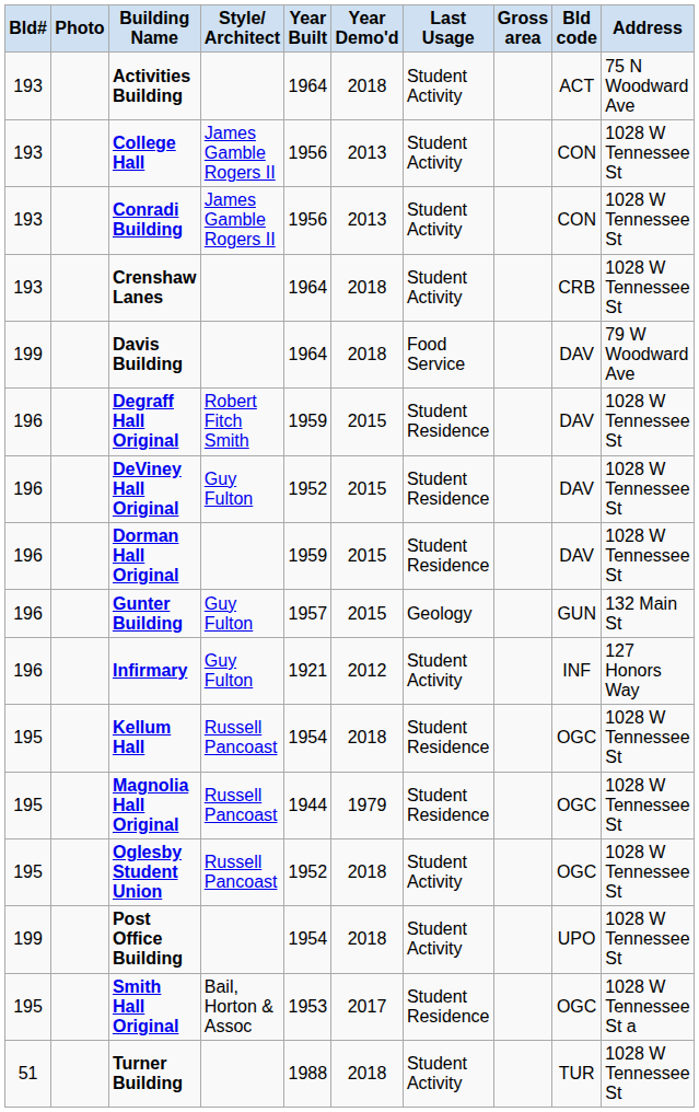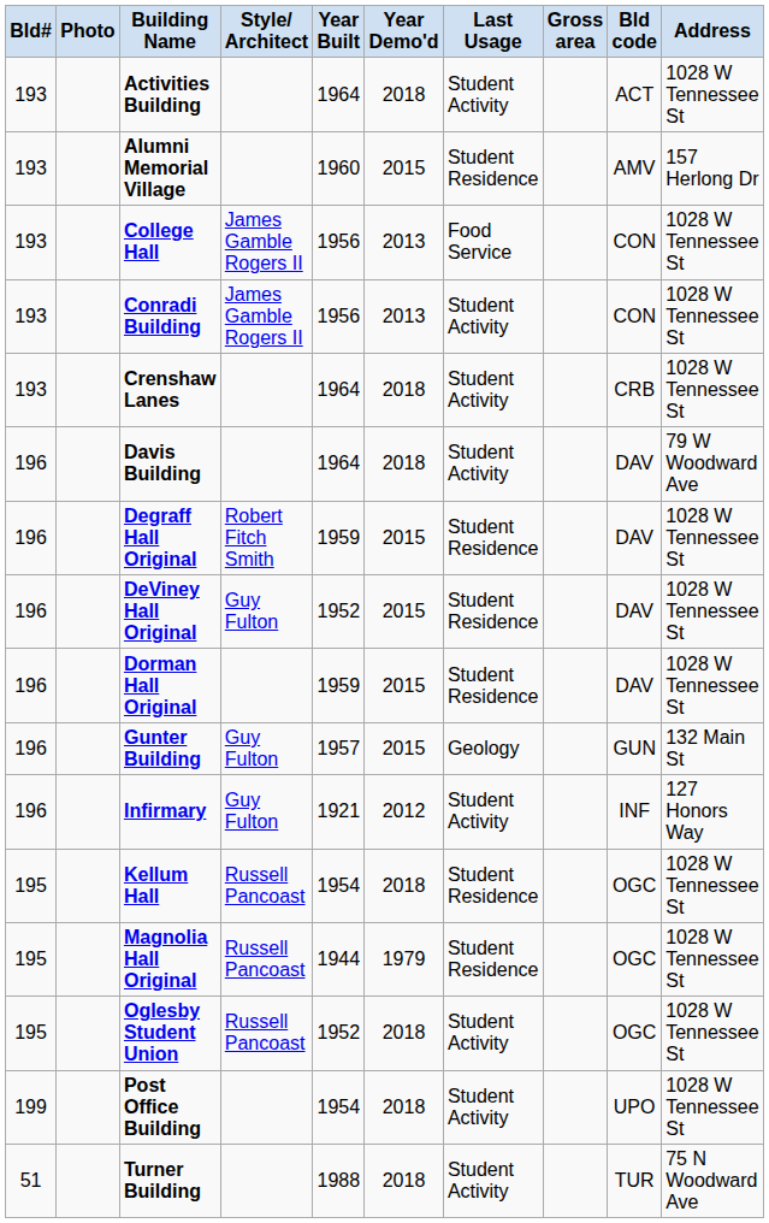 <table class="wikitable sortable">
 <tr>
 <th scope="col" style="background-color:#cee0f2;">Bld#</th>
 <th scope="col" style="background-color:#cee0f2;" class="unsortable">Photo</th>
 <th scope="col" style="background-color:#cee0f2;">Building Name</th>
 <th scope="col" style="background-color:#cee0f2;">Style/<br>Architect</th>
 <th scope="col" style="background-color:#cee0f2;">Year<br>Built</th>
 <th scope="col" style="background-color:#cee0f2;">Year<br>Demo'd</th>
 <th scope="col" style="background-color:#cee0f2;">Last Usage</th>
 <th scope="col" style="background-color:#cee0f2;">Gross<br>area</th>
 <th scope="col" style="background-color:#cee0f2;">Bld<br>code</th>
 <th scope="col" style="background-color:#cee0f2;">Address</th>
 </tr>
 <tr id="A">
 <td align=center>193</td>
 <td></td>
 <td><strong>Activities Building</strong></td>
 <td></td>
 <td align=center>1964</td>
 <td align=center>2018</td>
 <td>Student Activity</td>
 <td></td>
 <td align=center>ACT</td>
-<td>75 N Woodward Ave</td>
+<td>1028 W Tennessee St</td>
+</tr>
+<tr>
+<td align=center>193</td>
+<td></td>
+<td><strong>Alumni Memorial Village</strong></td>
+<td></td>
+<td align=center>1960</td>
+<td align=center>2015</td>
+<td>Student Residence</td>
+<td></td>
+<td align=center>AMV</td>
+<td>157 Herlong Dr</td>
 </tr>
 <tr id="C">
 <td align=center>193</td>
 <td></td>
 <td><a href='#'><strong>College Hall</strong></a></td>
 <td><a href='#'>James Gamble Rogers II</a></td>
 <td align=center>1956</td>
 <td align=center>2013</td>
-<td>Student Activity</td>
+<td>Food Service</td>
 <td></td>
 <td align=center>CON</td>
 <td>1028 W Tennessee St</td>
 </tr>
 <tr>
 <td align=center>193</td>
 <td></td>
 <td><a href='#'><strong>Conradi Building</strong></a></td>
 <td><a href='#'>James Gamble Rogers II</a></td>
 <td align=center>1956</td>
 <td align=center>2013</td>
 <td>Student Activity</td>
 <td></td>
 <td align=center>CON</td>
 <td>1028 W Tennessee St</td>
 </tr>
 <tr>
 <td align=center>193</td>
 <td></td>
 <td><strong>Crenshaw Lanes</strong></td>
 <td></td>
 <td align=center>1964</td>
 <td align=center>2018</td>
 <td>Student Activity</td>
 <td></td>
 <td align=center>CRB</td>
 <td>1028 W Tennessee St</td>
 </tr>
 <tr id="D">
-<td align=center>199</td>
+<td align=center>196</td>
 <td></td>
 <td><strong>Davis Building</strong></td>
 <td></td>
 <td align=center>1964</td>
 <td align=center>2018</td>
-<td>Food Service</td>
+<td>Student Activity</td>
 <td></td>
 <td align=center>DAV</td>
 <td>79 W Woodward Ave</td>
 </tr>
 <tr>
 <td align=center>196</td>
 <td></td>
 <td><a href='#'><strong>Degraff Hall Original</strong></a></td>
 <td><a href='#'>Robert Fitch Smith</a></td>
 <td align=center>1959</td>
 <td align=center>2015</td>
 <td>Student Residence</td>
 <td></td>
 <td align=center>DAV</td>
 <td>1028 W Tennessee St</td>
 </tr>
 <tr>
 <td align=center>196</td>
 <td></td>
 <td><a href='#'><strong>DeViney Hall Original</strong></a></td>
 <td><a href='#'>Guy Fulton</a></td>
 <td align=center>1952</td>
 <td align=center>2015</td>
 <td>Student Residence</td>
 <td></td>
 <td align=center>DAV</td>
 <td>1028 W Tennessee St</td>
 </tr>
 <tr>
 <td align=center>196</td>
 <td></td>
 <td><a href='#'><strong>Dorman Hall Original</strong></a></td>
 <td></td>
 <td align=center>1959</td>
 <td align=center>2015</td>
 <td>Student Residence</td>
 <td></td>
 <td align=center>DAV</td>
 <td>1028 W Tennessee St</td>
 </tr>
 <tr id="G">
 <td align=center>196</td>
 <td></td>
 <td><a href='#'><strong>Gunter Building</strong></a></td>
 <td><a href='#'>Guy Fulton</a></td>
 <td align=center>1957</td>
 <td align=center>2015</td>
 <td>Geology</td>
 <td></td>
 <td align=center>GUN</td>
 <td>132 Main St</td>
 </tr>
 <tr id="I">
 <td align=center>196</td>
 <td></td>
 <td><a href='#'><strong>Infirmary</strong></a></td>
 <td><a href='#'>Guy Fulton</a></td>
 <td align=center>1921</td>
 <td align=center>2012</td>
 <td>Student Activity</td>
 <td></td>
 <td align=center>INF</td>
 <td>127 Honors Way</td>
 </tr>
 <tr id="K">
 <td align=center>195</td>
 <td></td>
 <td><a href='#'><strong>Kellum Hall</strong></a></td>
 <td><a href='#'>Russell Pancoast</a></td>
 <td align=center>1954</td>
 <td align=center>2018</td>
 <td>Student Residence</td>
 <td></td>
 <td align=center>OGC</td>
 <td>1028 W Tennessee St</td>
 </tr>
 <tr id="M">
 <td align=center>195</td>
 <td></td>
 <td><a href='#'><strong>Magnolia Hall Original</strong></a></td>
 <td><a href='#'>Russell Pancoast</a></td>
 <td align=center>1944</td>
 <td align=center>1979</td>
 <td>Student Residence</td>
 <td></td>
 <td align=center>OGC</td>
 <td>1028 W Tennessee St</td>
 </tr>
 <tr id="O">
 <td align=center>195</td>
 <td></td>
 <td><a href='#'><strong>Oglesby Student Union</strong></a></td>
 <td><a href='#'>Russell Pancoast</a></td>
 <td align=center>1952</td>
 <td align=center>2018</td>
 <td>Student Activity</td>
 <td></td>
 <td align=center>OGC</td>
 <td>1028 W Tennessee St</td>
 </tr>
 <tr id="P">
 <td align=center>199</td>
 <td></td>
 <td><strong>Post Office Building</strong></td>
 <td></td>
 <td align=center>1954</td>
 <td align=center>2018</td>
 <td>Student Activity</td>
 <td></td>
 <td align=center>UPO</td>
 <td>1028 W Tennessee St</td>
 </tr>
-<tr id="S">
-<td align=center>195</td>
-<td></td>
-<td><a href='#'><strong>Smith Hall Original</strong></a></td>
-<td>Bail, Horton & Assoc</td>
-<td align=center>1953</td>
-<td align=center>2017</td>
-<td>Student Residence</td>
-<td></td>
-<td align=center>OGC</td>
-<td>1028 W Tennessee St a</td>
-</tr>
 <tr id="T">
 <td align=center>51</td>
 <td></td>
 <td><strong>Turner Building</strong></td>
 <td></td>
 <td align=center>1988</td>
 <td align=center>2018</td>
 <td>Student Activity</td>
 <td></td>
 <td align=center>TUR</td>
-<td>1028 W Tennessee St</td>
+<td>75 N Woodward Ave</td>
 </tr>
 <tr>
 </tr>
 </table>
